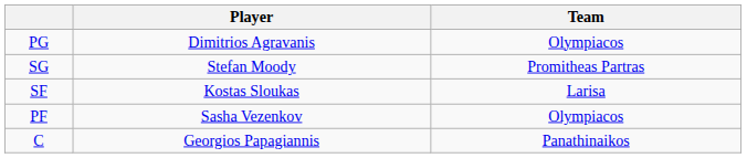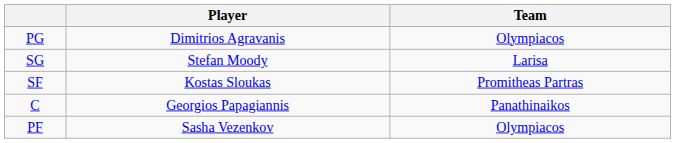 <table class="wikitable" style="text-align: center;" width="60%">
 <tr>
 <th style="text-align:center;"></th>
 <th style="text-align:center;">Player</th>
 <th style="text-align:center;">Team</th>
 </tr>
 <tr>
 <td style="text-align:center;"><a href='#'>PG</a></td>
 <td> <a href='#'>Dimitrios Agravanis</a></td>
 <td><a href='#'>Olympiacos</a></td>
 </tr>
 <tr>
 <td style="text-align:center;"><a href='#'>SG</a></td>
 <td> <a href='#'>Stefan Moody</a></td>
-<td><a href='#'>Promitheas Partras</a></td>
+<td><a href='#'>Larisa</a></td>
 </tr>
 <tr>
 <td style="text-align:center;"><a href='#'>SF</a></td>
 <td> <a href='#'>Kostas Sloukas</a></td>
-<td><a href='#'>Larisa</a></td>
+<td><a href='#'>Promitheas Partras</a></td>
+</tr>
+<tr>
+<td style="text-align:center;"><a href='#'>C</a></td>
+<td> <a href='#'>Georgios Papagiannis</a></td>
+<td><a href='#'>Panathinaikos</a></td>
 </tr>
 <tr>
 <td style="text-align:center;"><a href='#'>PF</a></td>
 <td> <a href='#'>Sasha Vezenkov</a></td>
 <td><a href='#'>Olympiacos</a></td>
 </tr>
-<tr>
-<td style="text-align:center;"><a href='#'>C</a></td>
-<td> <a href='#'>Georgios Papagiannis</a></td>
-<td><a href='#'>Panathinaikos</a></td>
-</tr>
 </table>
